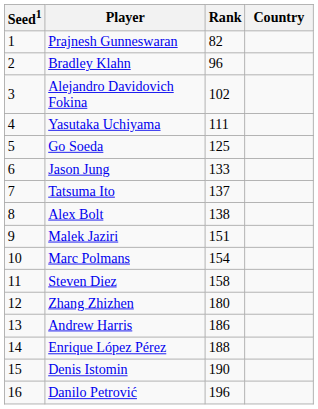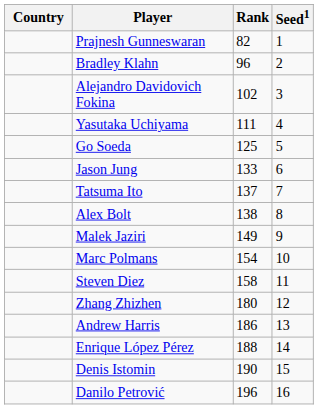 <table class="sortable wikitable">
 <tr>
-<th>Seed<sup>1</sup></th>
+<th width="70">Country</th>
 <th width="175">Player</th>
 <th>Rank</th>
-<th width="70">Country</th>
+<th>Seed<sup>1</sup></th>
 </tr>
 <tr>
-<td>1</td>
+<td></td>
 <td><a href='#'>Prajnesh Gunneswaran</a></td>
 <td>82</td>
-<td></td>
+<td>1</td>
 </tr>
 <tr>
-<td>2</td>
+<td></td>
 <td><a href='#'>Bradley Klahn</a></td>
 <td>96</td>
-<td></td>
+<td>2</td>
 </tr>
 <tr>
-<td>3</td>
+<td></td>
 <td><a href='#'>Alejandro Davidovich Fokina</a></td>
 <td>102</td>
-<td></td>
+<td>3</td>
 </tr>
 <tr>
-<td>4</td>
+<td></td>
 <td><a href='#'>Yasutaka Uchiyama</a></td>
 <td>111</td>
-<td></td>
+<td>4</td>
 </tr>
 <tr>
-<td>5</td>
+<td></td>
 <td><a href='#'>Go Soeda</a></td>
 <td>125</td>
-<td></td>
+<td>5</td>
 </tr>
 <tr>
-<td>6</td>
+<td></td>
 <td><a href='#'>Jason Jung</a></td>
 <td>133</td>
-<td></td>
+<td>6</td>
 </tr>
 <tr>
-<td>7</td>
+<td></td>
 <td><a href='#'>Tatsuma Ito</a></td>
 <td>137</td>
-<td></td>
+<td>7</td>
 </tr>
 <tr>
-<td>8</td>
+<td></td>
 <td><a href='#'>Alex Bolt</a></td>
 <td>138</td>
-<td></td>
+<td>8</td>
 </tr>
 <tr>
+<td></td>
+<td><a href='#'>Malek Jaziri</a></td>
+<td>149</td>
 <td>9</td>
-<td><a href='#'>Malek Jaziri</a></td>
-<td>151</td>
-<td></td>
 </tr>
 <tr>
-<td>10</td>
+<td></td>
 <td><a href='#'>Marc Polmans</a></td>
 <td>154</td>
-<td></td>
+<td>10</td>
 </tr>
 <tr>
-<td>11</td>
+<td></td>
 <td><a href='#'>Steven Diez</a></td>
 <td>158</td>
-<td></td>
+<td>11</td>
 </tr>
 <tr>
-<td>12</td>
+<td></td>
 <td><a href='#'>Zhang Zhizhen</a></td>
 <td>180</td>
-<td></td>
+<td>12</td>
 </tr>
 <tr>
-<td>13</td>
+<td></td>
 <td><a href='#'>Andrew Harris</a></td>
 <td>186</td>
-<td></td>
+<td>13</td>
 </tr>
 <tr>
-<td>14</td>
+<td></td>
 <td><a href='#'>Enrique López Pérez</a></td>
 <td>188</td>
-<td></td>
+<td>14</td>
 </tr>
 <tr>
-<td>15</td>
+<td></td>
 <td><a href='#'>Denis Istomin</a></td>
 <td>190</td>
-<td></td>
+<td>15</td>
 </tr>
 <tr>
-<td>16</td>
+<td></td>
 <td><a href='#'>Danilo Petrović</a></td>
 <td>196</td>
-<td></td>
+<td>16</td>
 </tr>
 </table>
